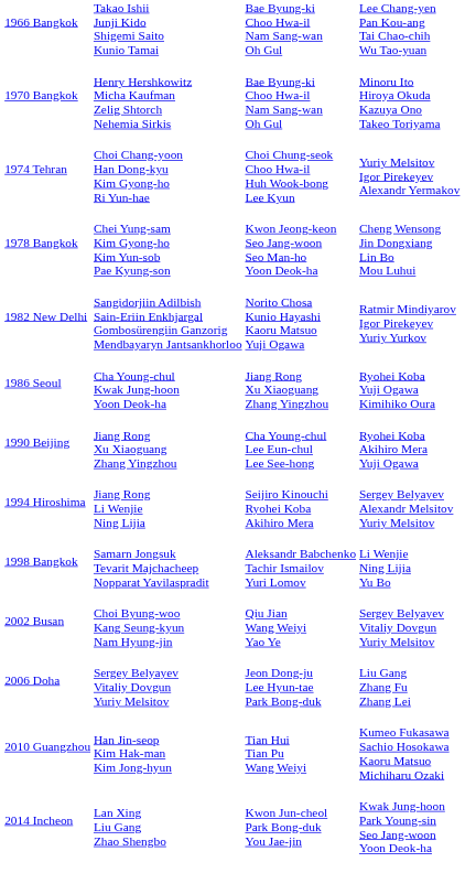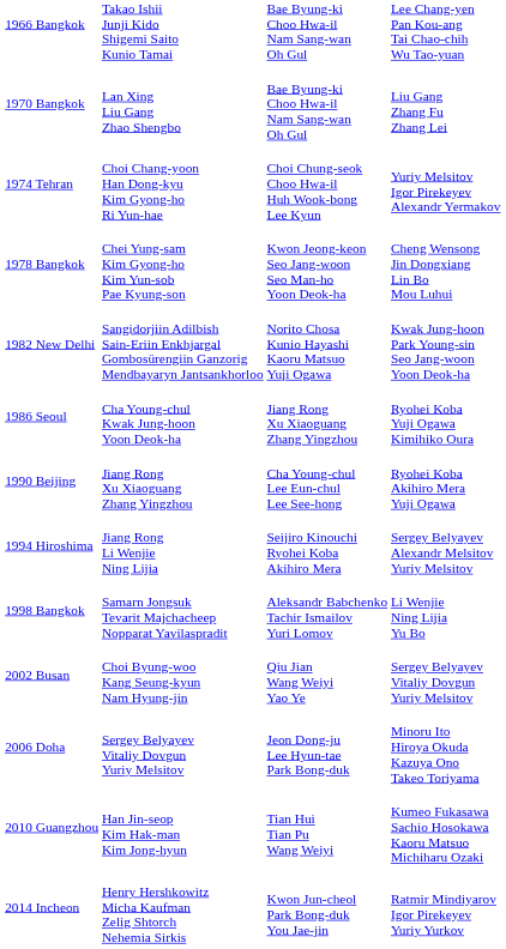 <table>
 <tr>
 <td><a href='#'>1966 Bangkok</a></td>
 <td><br><a href='#'>Takao Ishii</a><br><a href='#'>Junji Kido</a><br><a href='#'>Shigemi Saito</a><br><a href='#'>Kunio Tamai</a></td>
 <td><br><a href='#'>Bae Byung-ki</a><br><a href='#'>Choo Hwa-il</a><br><a href='#'>Nam Sang-wan</a><br><a href='#'>Oh Gul</a></td>
 <td><br><a href='#'>Lee Chang-yen</a><br><a href='#'>Pan Kou-ang</a><br><a href='#'>Tai Chao-chih</a><br><a href='#'>Wu Tao-yuan</a></td>
 </tr>
 <tr>
 <td><a href='#'>1970 Bangkok</a></td>
-<td><br><a href='#'>Henry Hershkowitz</a><br><a href='#'>Micha Kaufman</a><br><a href='#'>Zelig Shtorch</a><br><a href='#'>Nehemia Sirkis</a></td>
+<td><br><a href='#'>Lan Xing</a><br><a href='#'>Liu Gang</a><br><a href='#'>Zhao Shengbo</a></td>
 <td><br><a href='#'>Bae Byung-ki</a><br><a href='#'>Choo Hwa-il</a><br><a href='#'>Nam Sang-wan</a><br><a href='#'>Oh Gul</a></td>
-<td><br><a href='#'>Minoru Ito</a><br><a href='#'>Hiroya Okuda</a><br><a href='#'>Kazuya Ono</a><br><a href='#'>Takeo Toriyama</a></td>
+<td><br><a href='#'>Liu Gang</a><br><a href='#'>Zhang Fu</a><br><a href='#'>Zhang Lei</a></td>
 </tr>
 <tr>
 <td><a href='#'>1974 Tehran</a></td>
 <td><br><a href='#'>Choi Chang-yoon</a><br><a href='#'>Han Dong-kyu</a><br><a href='#'>Kim Gyong-ho</a><br><a href='#'>Ri Yun-hae</a></td>
 <td><br><a href='#'>Choi Chung-seok</a><br><a href='#'>Choo Hwa-il</a><br><a href='#'>Huh Wook-bong</a><br><a href='#'>Lee Kyun</a></td>
 <td><br><a href='#'>Yuriy Melsitov</a><br><a href='#'>Igor Pirekeyev</a><br><a href='#'>Alexandr Yermakov</a></td>
 </tr>
 <tr>
 <td><a href='#'>1978 Bangkok</a></td>
 <td><br><a href='#'>Chei Yung-sam</a><br><a href='#'>Kim Gyong-ho</a><br><a href='#'>Kim Yun-sob</a><br><a href='#'>Pae Kyung-son</a></td>
 <td><br><a href='#'>Kwon Jeong-keon</a><br><a href='#'>Seo Jang-woon</a><br><a href='#'>Seo Man-ho</a><br><a href='#'>Yoon Deok-ha</a></td>
 <td><br><a href='#'>Cheng Wensong</a><br><a href='#'>Jin Dongxiang</a><br><a href='#'>Lin Bo</a><br><a href='#'>Mou Luhui</a></td>
 </tr>
 <tr>
 <td><a href='#'>1982 New Delhi</a></td>
 <td><br><a href='#'>Sangidorjiin Adilbish</a><br><a href='#'>Sain-Eriin Enkhjargal</a><br><a href='#'>Gombosürengiin Ganzorig</a><br><a href='#'>Mendbayaryn Jantsankhorloo</a></td>
 <td><br><a href='#'>Norito Chosa</a><br><a href='#'>Kunio Hayashi</a><br><a href='#'>Kaoru Matsuo</a><br><a href='#'>Yuji Ogawa</a></td>
-<td><br><a href='#'>Ratmir Mindiyarov</a><br><a href='#'>Igor Pirekeyev</a><br><a href='#'>Yuriy Yurkov</a></td>
+<td><br><a href='#'>Kwak Jung-hoon</a><br><a href='#'>Park Young-sin</a><br><a href='#'>Seo Jang-woon</a><br><a href='#'>Yoon Deok-ha</a></td>
 </tr>
 <tr>
 <td><a href='#'>1986 Seoul</a></td>
 <td><br><a href='#'>Cha Young-chul</a><br><a href='#'>Kwak Jung-hoon</a><br><a href='#'>Yoon Deok-ha</a></td>
 <td><br><a href='#'>Jiang Rong</a><br><a href='#'>Xu Xiaoguang</a><br><a href='#'>Zhang Yingzhou</a></td>
 <td><br><a href='#'>Ryohei Koba</a><br><a href='#'>Yuji Ogawa</a><br><a href='#'>Kimihiko Oura</a></td>
 </tr>
 <tr>
 <td><a href='#'>1990 Beijing</a></td>
 <td><br><a href='#'>Jiang Rong</a><br><a href='#'>Xu Xiaoguang</a><br><a href='#'>Zhang Yingzhou</a></td>
 <td><br><a href='#'>Cha Young-chul</a><br><a href='#'>Lee Eun-chul</a><br><a href='#'>Lee See-hong</a></td>
 <td><br><a href='#'>Ryohei Koba</a><br><a href='#'>Akihiro Mera</a><br><a href='#'>Yuji Ogawa</a></td>
 </tr>
 <tr>
 <td><a href='#'>1994 Hiroshima</a></td>
 <td><br><a href='#'>Jiang Rong</a><br><a href='#'>Li Wenjie</a><br><a href='#'>Ning Lijia</a></td>
 <td><br><a href='#'>Seijiro Kinouchi</a><br><a href='#'>Ryohei Koba</a><br><a href='#'>Akihiro Mera</a></td>
 <td><br><a href='#'>Sergey Belyayev</a><br><a href='#'>Alexandr Melsitov</a><br><a href='#'>Yuriy Melsitov</a></td>
 </tr>
 <tr>
 <td><a href='#'>1998 Bangkok</a></td>
 <td><br><a href='#'>Samarn Jongsuk</a><br><a href='#'>Tevarit Majchacheep</a><br><a href='#'>Nopparat Yavilaspradit</a></td>
 <td><br><a href='#'>Aleksandr Babchenko</a><br><a href='#'>Tachir Ismailov</a><br><a href='#'>Yuri Lomov</a></td>
 <td><br><a href='#'>Li Wenjie</a><br><a href='#'>Ning Lijia</a><br><a href='#'>Yu Bo</a></td>
 </tr>
 <tr>
 <td><a href='#'>2002 Busan</a></td>
 <td><br><a href='#'>Choi Byung-woo</a><br><a href='#'>Kang Seung-kyun</a><br><a href='#'>Nam Hyung-jin</a></td>
 <td><br><a href='#'>Qiu Jian</a><br><a href='#'>Wang Weiyi</a><br><a href='#'>Yao Ye</a></td>
 <td><br><a href='#'>Sergey Belyayev</a><br><a href='#'>Vitaliy Dovgun</a><br><a href='#'>Yuriy Melsitov</a></td>
 </tr>
 <tr>
 <td><a href='#'>2006 Doha</a></td>
 <td><br><a href='#'>Sergey Belyayev</a><br><a href='#'>Vitaliy Dovgun</a><br><a href='#'>Yuriy Melsitov</a></td>
 <td><br><a href='#'>Jeon Dong-ju</a><br><a href='#'>Lee Hyun-tae</a><br><a href='#'>Park Bong-duk</a></td>
-<td><br><a href='#'>Liu Gang</a><br><a href='#'>Zhang Fu</a><br><a href='#'>Zhang Lei</a></td>
+<td><br><a href='#'>Minoru Ito</a><br><a href='#'>Hiroya Okuda</a><br><a href='#'>Kazuya Ono</a><br><a href='#'>Takeo Toriyama</a></td>
 </tr>
 <tr>
 <td><a href='#'>2010 Guangzhou</a></td>
 <td><br><a href='#'>Han Jin-seop</a><br><a href='#'>Kim Hak-man</a><br><a href='#'>Kim Jong-hyun</a></td>
 <td><br><a href='#'>Tian Hui</a><br><a href='#'>Tian Pu</a><br><a href='#'>Wang Weiyi</a></td>
 <td><br><a href='#'>Kumeo Fukasawa</a><br><a href='#'>Sachio Hosokawa</a><br><a href='#'>Kaoru Matsuo</a><br><a href='#'>Michiharu Ozaki</a></td>
 </tr>
 <tr>
 <td><a href='#'>2014 Incheon</a></td>
-<td><br><a href='#'>Lan Xing</a><br><a href='#'>Liu Gang</a><br><a href='#'>Zhao Shengbo</a></td>
+<td><br><a href='#'>Henry Hershkowitz</a><br><a href='#'>Micha Kaufman</a><br><a href='#'>Zelig Shtorch</a><br><a href='#'>Nehemia Sirkis</a></td>
 <td><br><a href='#'>Kwon Jun-cheol</a><br><a href='#'>Park Bong-duk</a><br><a href='#'>You Jae-jin</a></td>
-<td><br><a href='#'>Kwak Jung-hoon</a><br><a href='#'>Park Young-sin</a><br><a href='#'>Seo Jang-woon</a><br><a href='#'>Yoon Deok-ha</a></td>
+<td><br><a href='#'>Ratmir Mindiyarov</a><br><a href='#'>Igor Pirekeyev</a><br><a href='#'>Yuriy Yurkov</a></td>
 </tr>
 </table>
